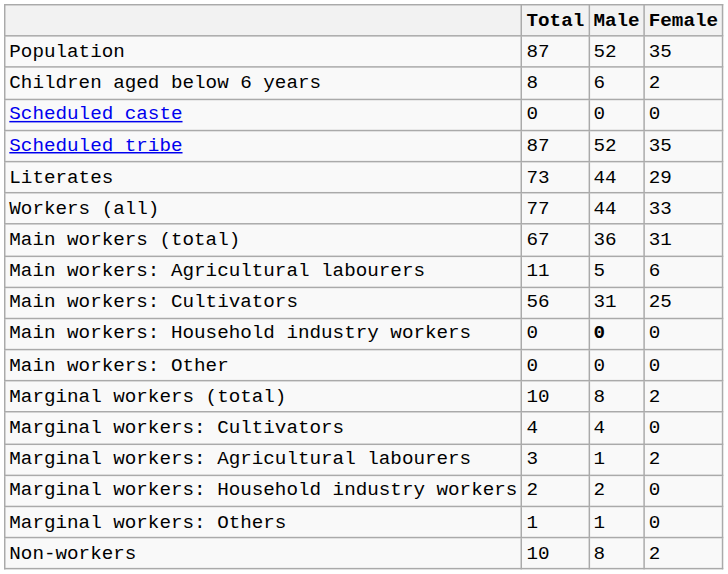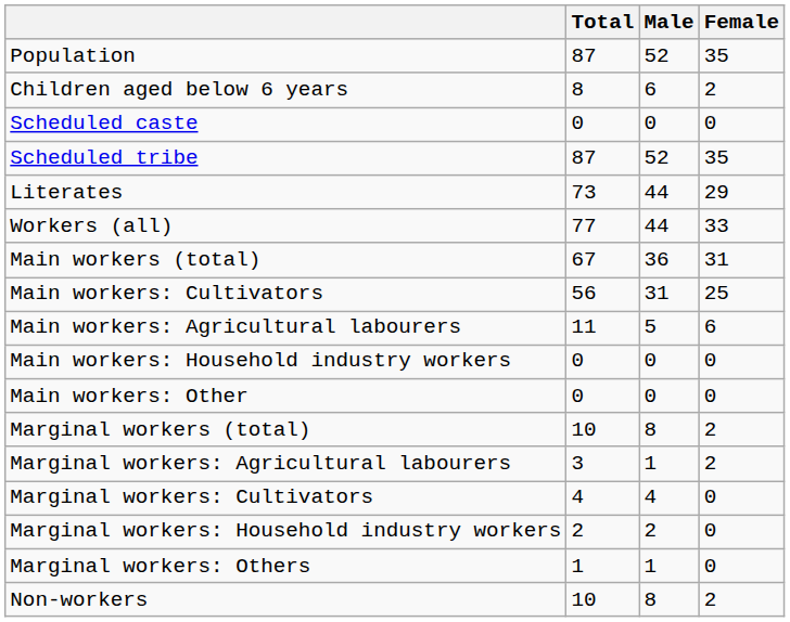 <table class="wikitable sortable">
 <tr>
 <th></th>
 <th>Total</th>
 <th>Male</th>
 <th>Female</th>
 </tr>
 <tr>
 <td>Population</td>
 <td>87</td>
 <td>52</td>
 <td>35</td>
 </tr>
 <tr>
 <td>Children aged below 6 years</td>
 <td>8</td>
 <td>6</td>
 <td>2</td>
 </tr>
 <tr>
 <td><a href='#'>Scheduled caste</a></td>
 <td>0</td>
 <td>0</td>
 <td>0</td>
 </tr>
 <tr>
 <td><a href='#'>Scheduled tribe</a></td>
 <td>87</td>
 <td>52</td>
 <td>35</td>
 </tr>
 <tr>
 <td>Literates</td>
 <td>73</td>
 <td>44</td>
 <td>29</td>
 </tr>
 <tr>
 <td>Workers (all)</td>
 <td>77</td>
 <td>44</td>
 <td>33</td>
 </tr>
 <tr>
 <td>Main workers (total)</td>
 <td>67</td>
 <td>36</td>
 <td>31</td>
 </tr>
 <tr>
+<td>Main workers: Cultivators</td>
+<td>56</td>
+<td>31</td>
+<td>25</td>
+</tr>
+<tr>
 <td>Main workers: Agricultural labourers</td>
 <td>11</td>
 <td>5</td>
 <td>6</td>
 </tr>
 <tr>
-<td>Main workers: Cultivators</td>
-<td>56</td>
-<td>31</td>
-<td>25</td>
-</tr>
-<tr>
 <td>Main workers: Household industry workers</td>
 <td>0</td>
-<td><strong>0</strong></td>
+<td>0</td>
 <td>0</td>
 </tr>
 <tr>
 <td>Main workers: Other</td>
 <td>0</td>
 <td>0</td>
 <td>0</td>
 </tr>
 <tr>
 <td>Marginal workers (total)</td>
 <td>10</td>
 <td>8</td>
 <td>2</td>
 </tr>
 <tr>
+<td>Marginal workers: Agricultural labourers</td>
+<td>3</td>
+<td>1</td>
+<td>2</td>
+</tr>
+<tr>
 <td>Marginal workers: Cultivators</td>
 <td>4</td>
 <td>4</td>
 <td>0</td>
-</tr>
-<tr>
-<td>Marginal workers: Agricultural labourers</td>
-<td>3</td>
-<td>1</td>
-<td>2</td>
 </tr>
 <tr>
 <td>Marginal workers: Household industry workers</td>
 <td>2</td>
 <td>2</td>
 <td>0</td>
 </tr>
 <tr>
 <td>Marginal workers: Others</td>
 <td>1</td>
 <td>1</td>
 <td>0</td>
 </tr>
 <tr>
 <td>Non-workers</td>
 <td>10</td>
 <td>8</td>
 <td>2</td>
 </tr>
 </table>
